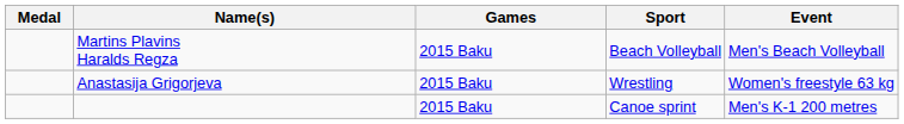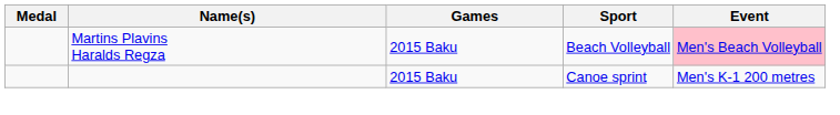 <table class="wikitable sortable" style="font-size: 95%;">
 <tr>
 <th style="width:4em">Medal</th>
 <th style="width:22em">Name(s)</th>
 <th style="width:12em">Games</th>
 <th>Sport</th>
 <th>Event</th>
 </tr>
 <tr>
 <td></td>
 <td><a href='#'>Martins Plavins</a><br><a href='#'>Haralds Regza</a></td>
 <td> <a href='#'>2015 Baku</a></td>
 <td> <a href='#'>Beach Volleyball</a></td>
-<td><a href='#'>Men's Beach Volleyball</a></td>
-</tr>
-<tr>
-<td></td>
-<td><a href='#'>Anastasija Grigorjeva</a></td>
-<td> <a href='#'>2015 Baku</a></td>
-<td> <a href='#'>Wrestling</a></td>
-<td><a href='#'>Women's freestyle 63 kg</a></td>
+<td style="background: pink;"><a href='#'>Men's Beach Volleyball</a></td>
 </tr>
 <tr>
 <td></td>
 <td></td>
 <td> <a href='#'>2015 Baku</a></td>
 <td> <a href='#'>Canoe sprint</a></td>
 <td><a href='#'>Men's K-1 200 metres</a></td>
 </tr>
 </table>
